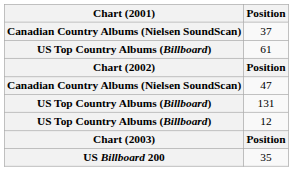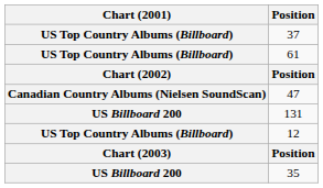 <table class="wikitable plainrowheaders" style="text-align:center">
 <tr>
 <th scope="col">Chart (2001)</th>
 <th scope="col">Position</th>
 </tr>
 <tr>
-<th scope="row">Canadian Country Albums (Nielsen SoundScan)</th>
+<th scope="row">US Top Country Albums (<em>Billboard</em>)</th>
 <td>37</td>
 </tr>
 <tr>
 <th scope="row">US Top Country Albums (<em>Billboard</em>)</th>
 <td>61</td>
 </tr>
 <tr>
 <th scope="col">Chart (2002)</th>
 <th scope="col">Position</th>
 </tr>
 <tr>
 <th scope="row">Canadian Country Albums (Nielsen SoundScan)</th>
 <td>47</td>
 </tr>
 <tr>
-<th scope="row">US Top Country Albums (<em>Billboard</em>)</th>
+<th scope="row">US <em>Billboard</em> 200</th>
 <td>131</td>
 </tr>
 <tr>
 <th scope="row">US Top Country Albums (<em>Billboard</em>)</th>
 <td>12</td>
 </tr>
 <tr>
 <th scope="col">Chart (2003)</th>
 <th scope="col">Position</th>
 </tr>
 <tr>
 <th scope="row">US <em>Billboard</em> 200</th>
 <td>35</td>
 </tr>
 </table>
